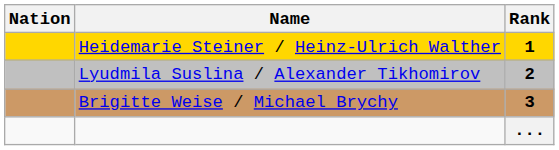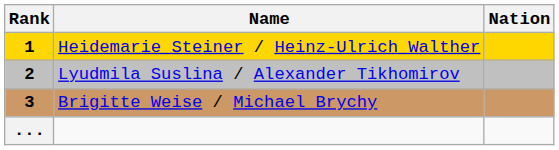 <table class="wikitable">
 <tr>
+<th>Rank</th>
+<th>Name</th>
 <th>Nation</th>
-<th>Name</th>
-<th>Rank</th>
 </tr>
 <tr bgcolor="gold">
+<td align="center"><strong>1</strong></td>
+<td><a href='#'>Heidemarie Steiner</a> / <a href='#'>Heinz-Ulrich Walther</a></td>
 <td></td>
-<td><a href='#'>Heidemarie Steiner</a> / <a href='#'>Heinz-Ulrich Walther</a></td>
-<td align="center"><strong>1</strong></td>
 </tr>
 <tr bgcolor="silver">
+<td align="center"><strong>2</strong></td>
+<td><a href='#'>Lyudmila Suslina</a> / <a href='#'>Alexander Tikhomirov</a></td>
 <td></td>
-<td><a href='#'>Lyudmila Suslina</a> / <a href='#'>Alexander Tikhomirov</a></td>
-<td align="center"><strong>2</strong></td>
 </tr>
 <tr bgcolor="cc9966">
+<td align="center"><strong>3</strong></td>
+<td><a href='#'>Brigitte Weise</a> / <a href='#'>Michael Brychy</a></td>
 <td></td>
-<td><a href='#'>Brigitte Weise</a> / <a href='#'>Michael Brychy</a></td>
-<td align="center"><strong>3</strong></td>
 </tr>
 <tr>
+<th>...</th>
 <td></td>
 <td></td>
-<th>...</th>
 </tr>
 </table>
